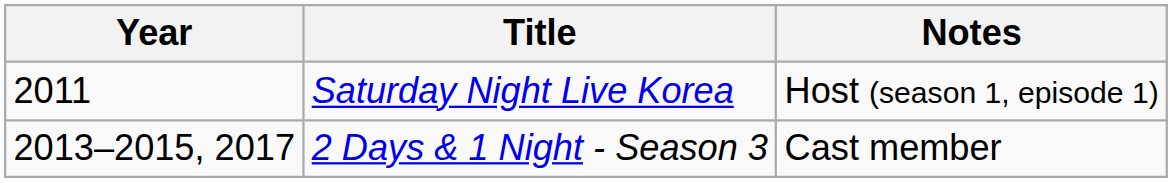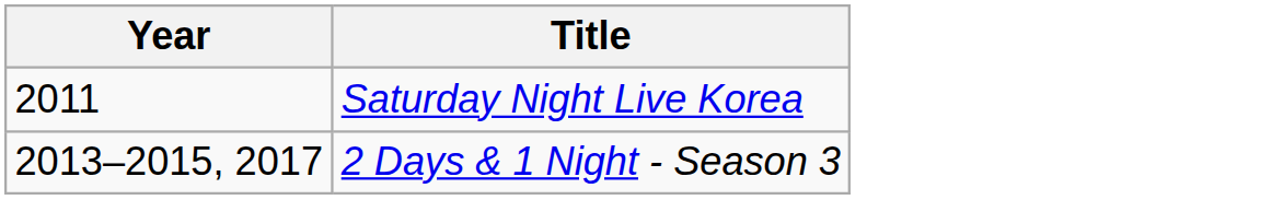 <table class="wikitable sortable">
 <tr>
 <th>Year</th>
 <th>Title</th>
-<th>Notes</th>
 </tr>
 <tr>
 <td>2011</td>
 <td><em><a href='#'>Saturday Night Live Korea</a></em></td>
-<td>Host <small>(season 1, episode 1)</small></td>
 </tr>
 <tr>
 <td>2013–2015, 2017</td>
 <td><em><a href='#'>2 Days & 1 Night</a> - Season 3</em></td>
-<td>Cast member</td>
 </tr>
 </table>
